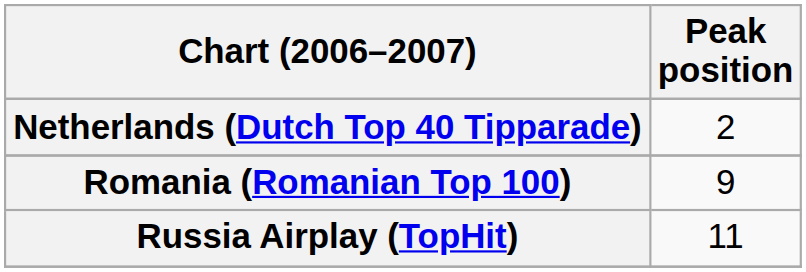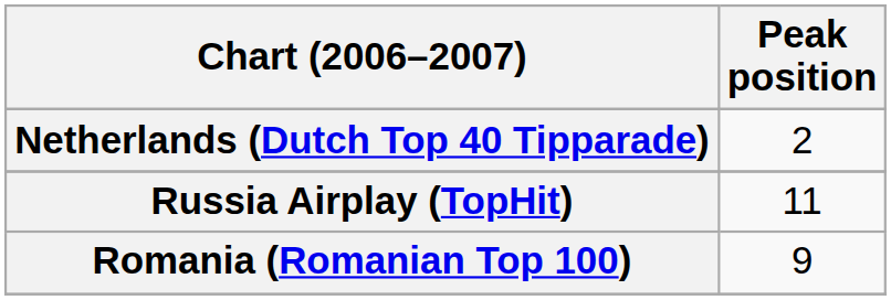 <table class="wikitable sortable plainrowheaders" style="text-align:center">
 <tr>
 <th>Chart (2006–2007)</th>
 <th>Peak<br>position</th>
 </tr>
 <tr>
 </tr>
 <tr>
 </tr>
 <tr>
 </tr>
 <tr>
 </tr>
 <tr>
 </tr>
 <tr>
 </tr>
 <tr>
 </tr>
 <tr>
 </tr>
 <tr>
 </tr>
 <tr>
 <th scope="row">Netherlands (<a href='#'>Dutch Top 40 Tipparade</a>)</th>
 <td>2</td>
 </tr>
 <tr>
 </tr>
 <tr>
 </tr>
 <tr>
+<th scope="row">Russia Airplay (<a href='#'>TopHit</a>)</th>
+<td>11</td>
+</tr>
+<tr>
 <th scope="row">Romania (<a href='#'>Romanian Top 100</a>)</th>
 <td>9</td>
-</tr>
-<tr>
-<th scope="row">Russia Airplay (<a href='#'>TopHit</a>)</th>
-<td>11</td>
 </tr>
 <tr>
 </tr>
 <tr>
 </tr>
 <tr>
 </tr>
 <tr>
 </tr>
 <tr>
 </tr>
 </table>
